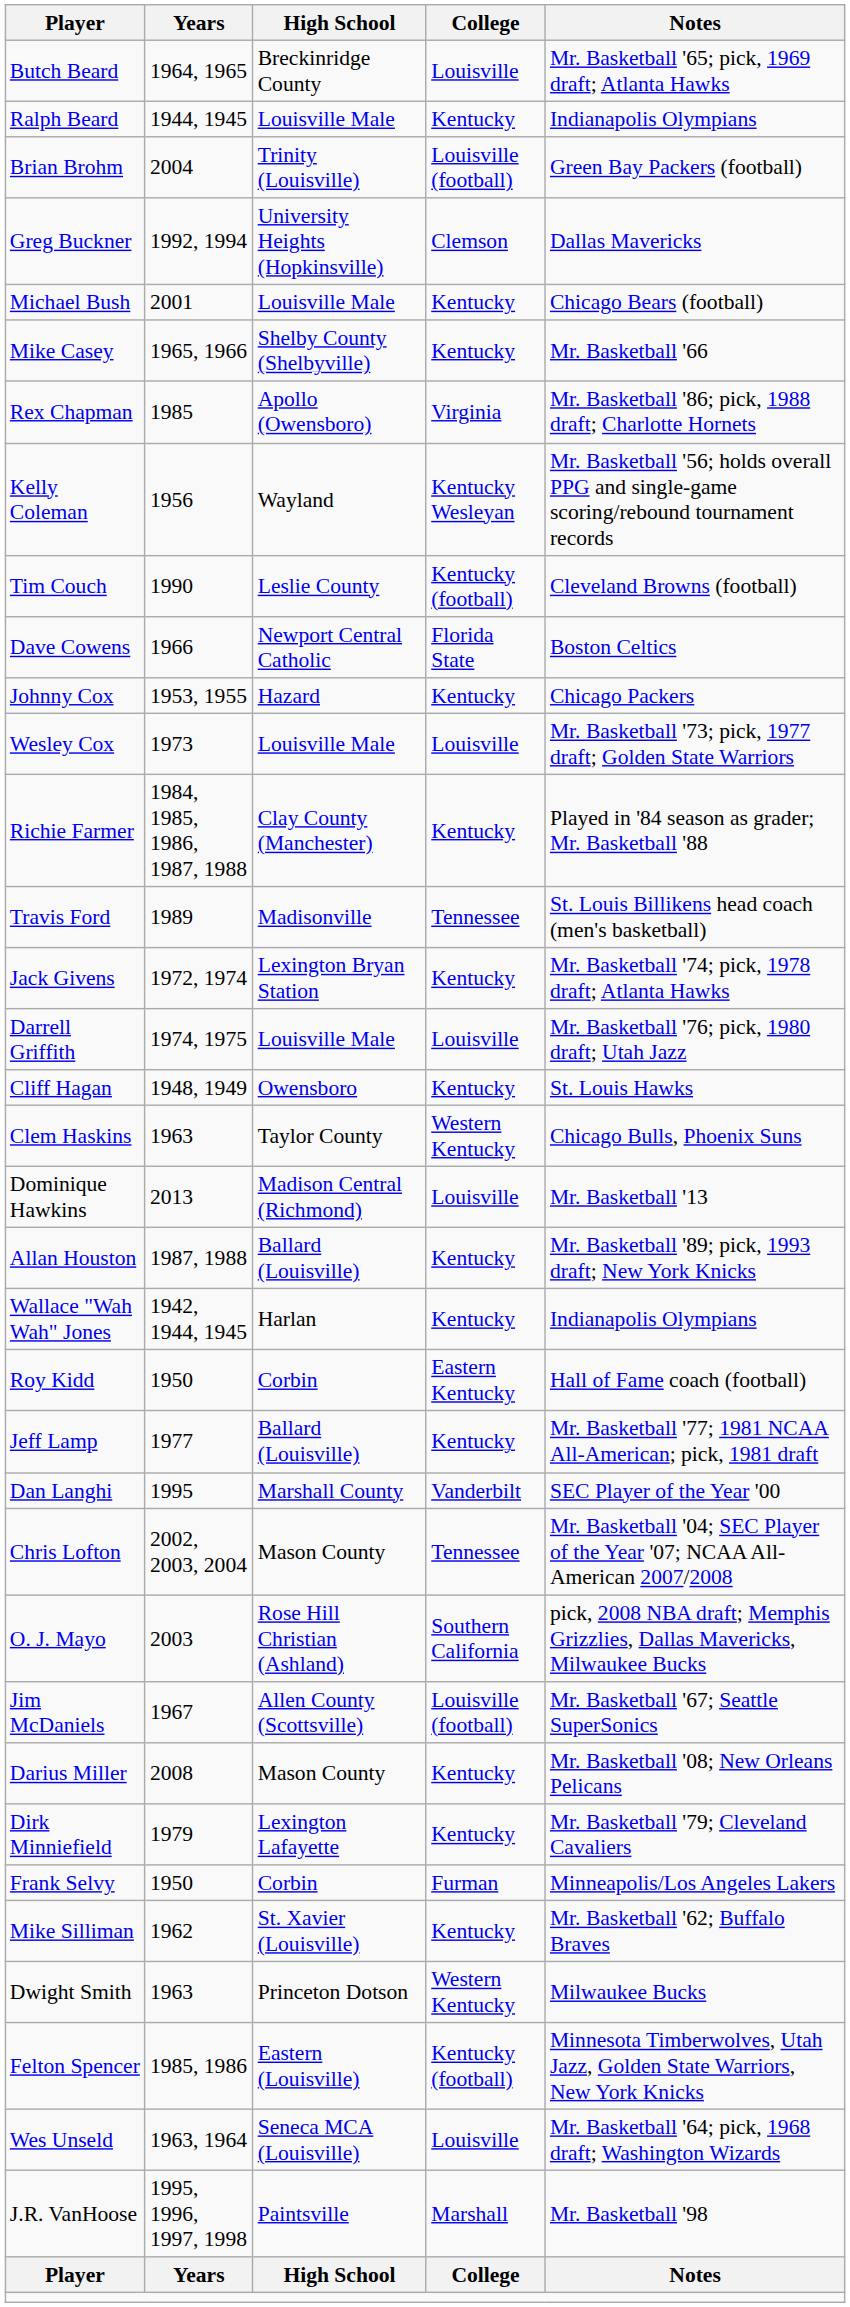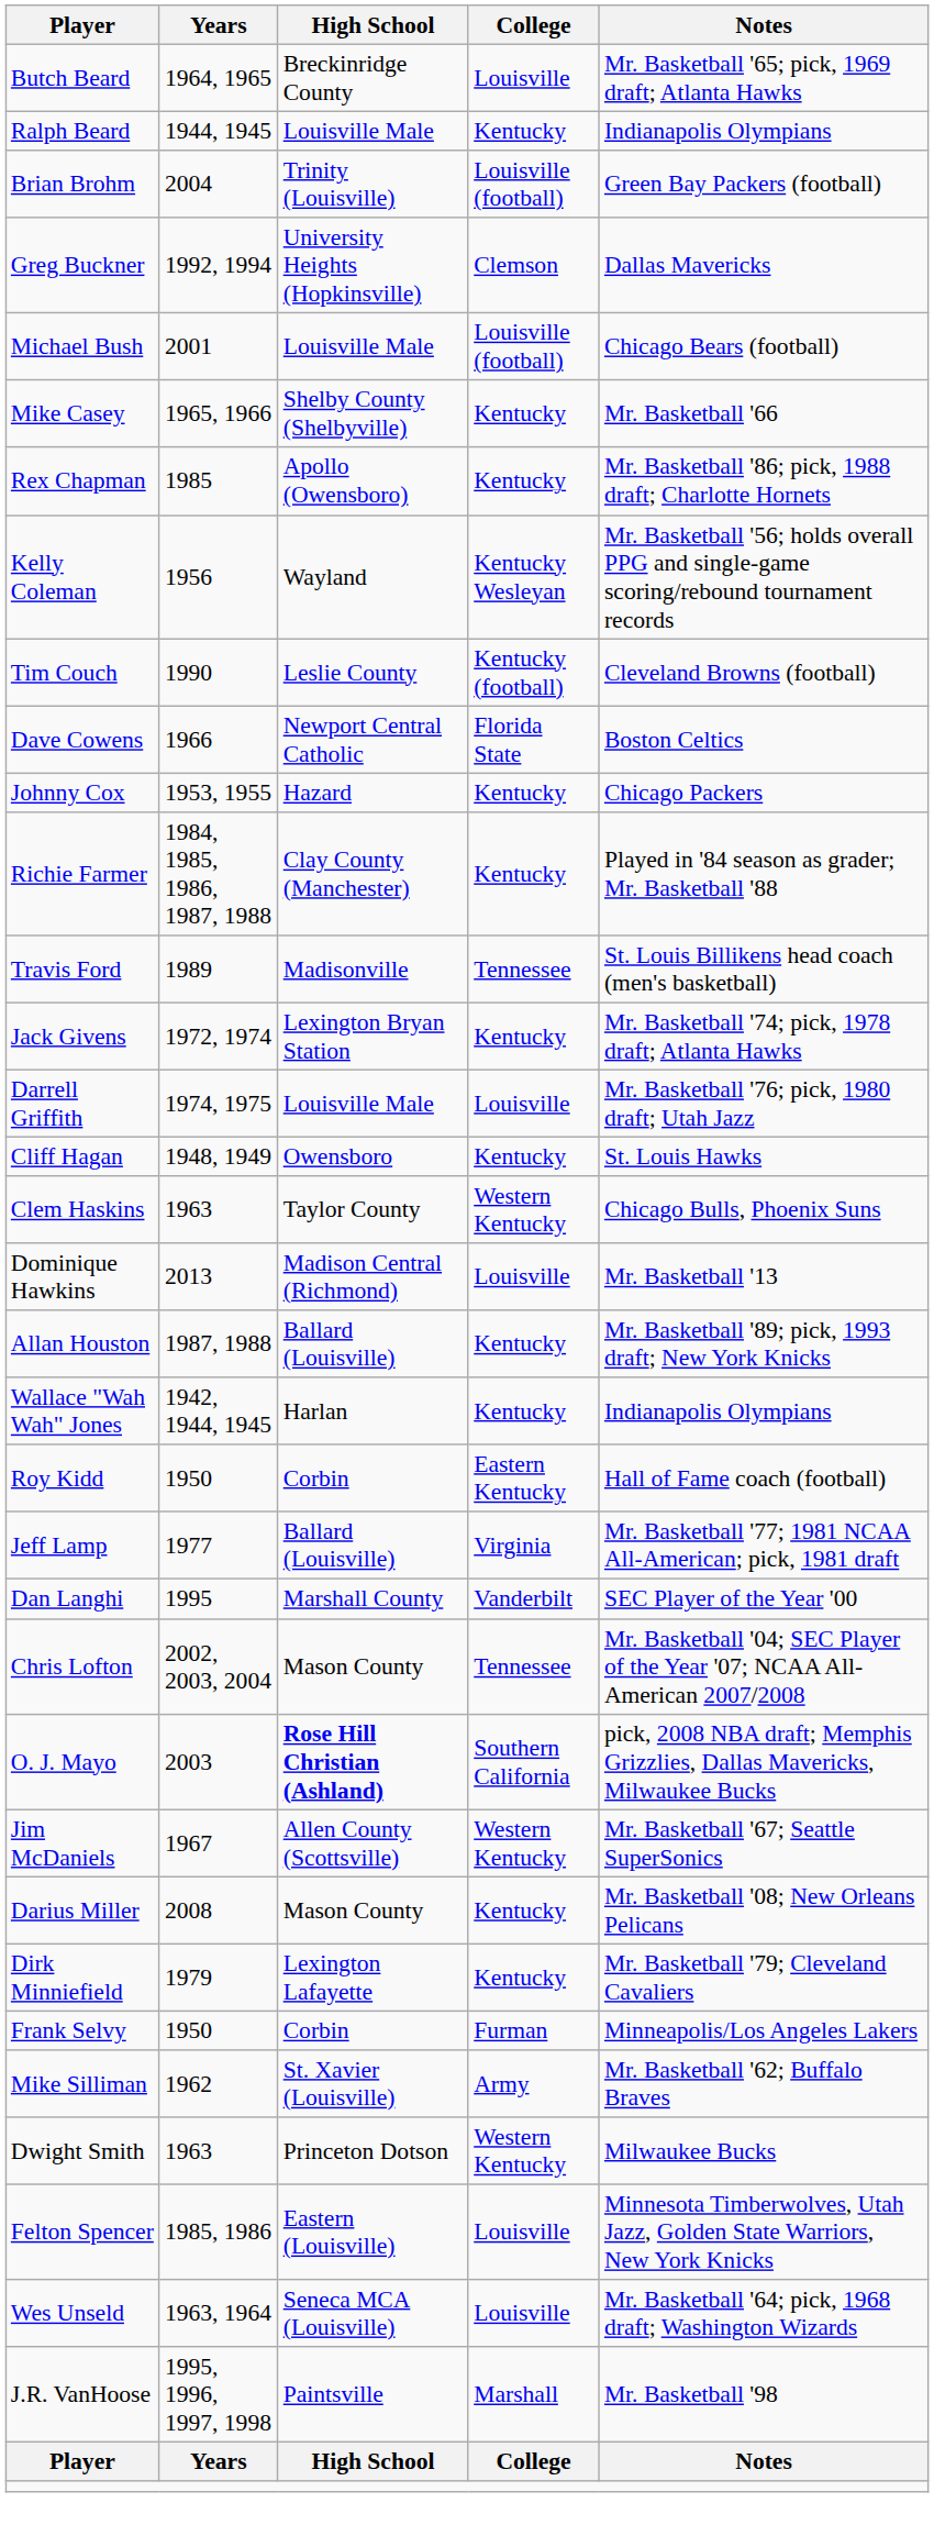 <table class="wikitable sortable mw-collapsible autocollapse" style="margin: auto; width: 95%; font-size: 95%;">
 <tr>
 <th>Player</th>
 <th>Years</th>
 <th>High School</th>
 <th>College</th>
 <th>Notes </th>
 </tr>
 <tr>
 <td data-sort-value="Beard, Butch"><a href='#'>Butch Beard</a></td>
 <td data-sort-value="1965">1964, 1965</td>
 <td>Breckinridge County</td>
 <td><a href='#'>Louisville</a></td>
 <td><a href='#'>Mr. Basketball</a> '65;  pick, <a href='#'>1969 draft</a>; <a href='#'>Atlanta Hawks</a></td>
 </tr>
 <tr>
 <td data-sort-value="Beard, Ralph"><a href='#'>Ralph Beard</a></td>
 <td data-sort-value="1945">1944, 1945</td>
 <td><a href='#'>Louisville Male</a></td>
 <td><a href='#'>Kentucky</a></td>
 <td><a href='#'>Indianapolis Olympians</a></td>
 </tr>
 <tr>
 <td data-sort-value="Brohm, Brian"><a href='#'>Brian Brohm</a></td>
 <td>2004</td>
 <td><a href='#'>Trinity (Louisville)</a></td>
 <td><a href='#'>Louisville (football)</a></td>
 <td><a href='#'>Green Bay Packers</a> (football)</td>
 </tr>
 <tr>
 <td data-sort-value="Buckner, Greg"><a href='#'>Greg Buckner</a></td>
 <td data-sort-value="1994">1992, 1994</td>
 <td><a href='#'>University Heights (Hopkinsville)</a></td>
 <td><a href='#'>Clemson</a></td>
 <td><a href='#'>Dallas Mavericks</a></td>
 </tr>
 <tr>
 <td data-sort-value="Bush, Michael"><a href='#'>Michael Bush</a></td>
 <td>2001</td>
 <td><a href='#'>Louisville Male</a></td>
-<td><a href='#'>Kentucky</a></td>
+<td><a href='#'>Louisville (football)</a></td>
 <td><a href='#'>Chicago Bears</a> (football)</td>
 </tr>
 <tr>
 <td data-sort-value="Casey, Mike"><a href='#'>Mike Casey</a></td>
 <td data-sort-value="1966">1965, 1966</td>
 <td><a href='#'>Shelby County (Shelbyville)</a></td>
 <td><a href='#'>Kentucky</a></td>
 <td><a href='#'>Mr. Basketball</a> '66</td>
 </tr>
 <tr>
 <td data-sort-value="Chapman, Rex"><a href='#'>Rex Chapman</a></td>
 <td>1985</td>
 <td><a href='#'>Apollo (Owensboro)</a></td>
-<td><a href='#'>Virginia</a></td>
+<td><a href='#'>Kentucky</a></td>
 <td><a href='#'>Mr. Basketball</a> '86;  pick, <a href='#'>1988 draft</a>; <a href='#'>Charlotte Hornets</a></td>
 </tr>
 <tr>
 <td data-sort-value="Coleman, Kelly"><a href='#'>Kelly Coleman</a></td>
 <td>1956</td>
 <td>Wayland</td>
 <td><a href='#'>Kentucky Wesleyan</a></td>
 <td><a href='#'>Mr. Basketball</a> '56; holds overall <a href='#'>PPG</a> and single-game scoring/rebound tournament records</td>
 </tr>
 <tr>
 <td data-sort-value="Couch, Tim"><a href='#'>Tim Couch</a></td>
 <td>1990</td>
 <td><a href='#'>Leslie County</a></td>
 <td><a href='#'>Kentucky (football)</a></td>
 <td><a href='#'>Cleveland Browns</a> (football)</td>
 </tr>
 <tr>
 <td data-sort-value="Cowens, Dave"><a href='#'>Dave Cowens</a></td>
 <td>1966</td>
 <td><a href='#'>Newport Central Catholic</a></td>
 <td><a href='#'>Florida State</a></td>
 <td><a href='#'>Boston Celtics</a></td>
 </tr>
 <tr>
 <td data-sort-value="Cox, Johnny"><a href='#'>Johnny Cox</a></td>
 <td data-sort-value="1955">1953, 1955</td>
 <td><a href='#'>Hazard</a></td>
 <td><a href='#'>Kentucky</a></td>
 <td><a href='#'>Chicago Packers</a></td>
-</tr>
-<tr>
-<td data-sort-value="Cox, Wesley"><a href='#'>Wesley Cox</a></td>
-<td>1973</td>
-<td><a href='#'>Louisville Male</a></td>
-<td><a href='#'>Louisville</a></td>
-<td><a href='#'>Mr. Basketball</a> '73;  pick, <a href='#'>1977 draft</a>; <a href='#'>Golden State Warriors</a></td>
 </tr>
 <tr>
 <td data-sort-value="Farmer, Richie"><a href='#'>Richie Farmer</a></td>
 <td data-sort-value="1988">1984, 1985, 1986, 1987, 1988</td>
 <td><a href='#'>Clay County (Manchester)</a></td>
 <td><a href='#'>Kentucky</a></td>
 <td>Played in '84 season as  grader; <a href='#'>Mr. Basketball</a> '88</td>
 </tr>
 <tr>
 <td data-sort-value="Ford, Travis"><a href='#'>Travis Ford</a></td>
 <td>1989</td>
 <td><a href='#'>Madisonville</a></td>
 <td><a href='#'>Tennessee</a></td>
 <td><a href='#'>St. Louis Billikens</a> head coach (men's basketball)</td>
 </tr>
 <tr>
 <td data-sort-value="Givens, Jack"><a href='#'>Jack Givens</a></td>
 <td data-sort-value="1974">1972, 1974</td>
 <td><a href='#'>Lexington Bryan Station</a></td>
 <td><a href='#'>Kentucky</a></td>
 <td><a href='#'>Mr. Basketball</a> '74;  pick, <a href='#'>1978 draft</a>; <a href='#'>Atlanta Hawks</a></td>
 </tr>
 <tr>
 <td data-sort-value="Griffith, Darrell"><a href='#'>Darrell Griffith</a></td>
 <td data-sort-value="1975">1974, 1975</td>
 <td><a href='#'>Louisville Male</a></td>
 <td><a href='#'>Louisville</a></td>
 <td><a href='#'>Mr. Basketball</a> '76;  pick, <a href='#'>1980 draft</a>; <a href='#'>Utah Jazz</a></td>
 </tr>
 <tr>
 <td data-sort-value="Hagan, Cliff"><a href='#'>Cliff Hagan</a></td>
 <td data-sort-value="1949">1948, 1949</td>
 <td><a href='#'>Owensboro</a></td>
 <td><a href='#'>Kentucky</a></td>
 <td><a href='#'>St. Louis Hawks</a></td>
 </tr>
 <tr>
 <td data-sort-value="Haskins, Clem"><a href='#'>Clem Haskins</a></td>
 <td>1963</td>
 <td>Taylor County</td>
 <td><a href='#'>Western Kentucky</a></td>
 <td><a href='#'>Chicago Bulls</a>, <a href='#'>Phoenix Suns</a></td>
 </tr>
 <tr>
 <td data-sort-value="Hawkins, Dominique">Dominique Hawkins</td>
 <td>2013</td>
 <td><a href='#'>Madison Central (Richmond)</a></td>
 <td><a href='#'>Louisville</a></td>
 <td><a href='#'>Mr. Basketball</a> '13</td>
 </tr>
 <tr>
 <td data-sort-value="Houston, Allan"><a href='#'>Allan Houston</a></td>
 <td data-sort-value="1988">1987, 1988</td>
 <td><a href='#'>Ballard (Louisville)</a></td>
 <td><a href='#'>Kentucky</a></td>
 <td><a href='#'>Mr. Basketball</a> '89;  pick, <a href='#'>1993 draft</a>; <a href='#'>New York Knicks</a></td>
 </tr>
 <tr>
 <td data-sort-value="Jones, Wallace"><a href='#'>Wallace "Wah Wah" Jones</a></td>
 <td data-sort-value="1945">1942, 1944, 1945</td>
 <td>Harlan</td>
 <td><a href='#'>Kentucky</a></td>
 <td><a href='#'>Indianapolis Olympians</a></td>
 </tr>
 <tr>
 <td data-sort-value="Kidd, Roy"><a href='#'>Roy Kidd</a></td>
 <td>1950</td>
 <td><a href='#'>Corbin</a></td>
 <td><a href='#'>Eastern Kentucky</a></td>
 <td><a href='#'>Hall of Fame</a> coach (football)</td>
 </tr>
 <tr>
 <td data-sort-value="Lamp, Jeff"><a href='#'>Jeff Lamp</a></td>
 <td>1977</td>
 <td><a href='#'>Ballard (Louisville)</a></td>
-<td><a href='#'>Kentucky</a></td>
+<td><a href='#'>Virginia</a></td>
 <td><a href='#'>Mr. Basketball</a> '77; <a href='#'>1981 NCAA All-American</a>;  pick, <a href='#'>1981 draft</a></td>
 </tr>
 <tr>
 <td data-sort-value="Langhi, Dan"><a href='#'>Dan Langhi</a></td>
 <td>1995</td>
 <td><a href='#'>Marshall County</a></td>
 <td><a href='#'>Vanderbilt</a></td>
 <td><a href='#'>SEC Player of the Year</a> '00</td>
 </tr>
 <tr>
 <td data-sort-value="Lofton, Chris"><a href='#'>Chris Lofton</a></td>
 <td data-sort-value="2004">2002, 2003, 2004</td>
 <td>Mason County</td>
 <td><a href='#'>Tennessee</a></td>
 <td><a href='#'>Mr. Basketball</a> '04; <a href='#'>SEC Player of the Year</a> '07; NCAA All-American <a href='#'>2007</a>/<a href='#'>2008</a></td>
 </tr>
 <tr>
 <td data-sort-value="Mayo, O. J."><a href='#'>O. J. Mayo</a></td>
 <td>2003</td>
-<td><a href='#'>Rose Hill Christian (Ashland)</a></td>
+<td><strong><a href='#'>Rose Hill Christian (Ashland)</a></strong></td>
 <td><a href='#'>Southern California</a></td>
 <td> pick, <a href='#'>2008 NBA draft</a>; <a href='#'>Memphis Grizzlies</a>, <a href='#'>Dallas Mavericks</a>, <a href='#'>Milwaukee Bucks</a></td>
 </tr>
 <tr>
 <td data-sort-value="McDaniels, Jim"><a href='#'>Jim McDaniels</a></td>
 <td>1967</td>
 <td><a href='#'>Allen County (Scottsville)</a></td>
-<td><a href='#'>Louisville (football)</a></td>
+<td><a href='#'>Western Kentucky</a></td>
 <td><a href='#'>Mr. Basketball</a> '67; <a href='#'>Seattle SuperSonics</a></td>
 </tr>
 <tr>
 <td data-sort-value="Miller, Darius"><a href='#'>Darius Miller</a></td>
 <td>2008</td>
 <td>Mason County</td>
 <td><a href='#'>Kentucky</a></td>
 <td><a href='#'>Mr. Basketball</a> '08; <a href='#'>New Orleans Pelicans</a></td>
 </tr>
 <tr>
 <td data-sort-value="Minniefield, Dirk"><a href='#'>Dirk Minniefield</a></td>
 <td>1979</td>
 <td><a href='#'>Lexington Lafayette</a></td>
 <td><a href='#'>Kentucky</a></td>
 <td><a href='#'>Mr. Basketball</a> '79; <a href='#'>Cleveland Cavaliers</a></td>
 </tr>
 <tr>
 <td data-sort-value="Selvy, Frank"><a href='#'>Frank Selvy</a></td>
 <td>1950</td>
 <td><a href='#'>Corbin</a></td>
 <td><a href='#'>Furman</a></td>
 <td><a href='#'>Minneapolis/Los Angeles Lakers</a></td>
 </tr>
 <tr>
 <td data-sort-value="Silliman, Mike"><a href='#'>Mike Silliman</a></td>
 <td>1962</td>
 <td><a href='#'>St. Xavier (Louisville)</a></td>
-<td><a href='#'>Kentucky</a></td>
+<td><a href='#'>Army</a></td>
 <td><a href='#'>Mr. Basketball</a> '62; <a href='#'>Buffalo Braves</a></td>
 </tr>
 <tr>
 <td data-sort-value="Smith, Dwight">Dwight Smith</td>
 <td>1963</td>
 <td>Princeton Dotson</td>
 <td><a href='#'>Western Kentucky</a></td>
 <td><a href='#'>Milwaukee Bucks</a></td>
 </tr>
 <tr>
 <td data-sort-value="Spencer, Felton"><a href='#'>Felton Spencer</a></td>
 <td data-sort-value="1986">1985, 1986</td>
 <td><a href='#'>Eastern (Louisville)</a></td>
-<td><a href='#'>Kentucky (football)</a></td>
+<td><a href='#'>Louisville</a></td>
 <td><a href='#'>Minnesota Timberwolves</a>, <a href='#'>Utah Jazz</a>, <a href='#'>Golden State Warriors</a>, <a href='#'>New York Knicks</a></td>
 </tr>
 <tr>
 <td data-sort-value="Unseld, Wes"><a href='#'>Wes Unseld</a></td>
 <td data-sort-value="1964">1963, 1964</td>
 <td><a href='#'>Seneca MCA (Louisville)</a></td>
 <td><a href='#'>Louisville</a></td>
 <td><a href='#'>Mr. Basketball</a> '64;  pick, <a href='#'>1968 draft</a>; <a href='#'>Washington Wizards</a></td>
 </tr>
 <tr>
 <td data-sort-value="Vanhoose, J.R.">J.R. VanHoose</td>
 <td data-sort-value="1998">1995, 1996, 1997, 1998</td>
 <td><a href='#'>Paintsville</a></td>
 <td><a href='#'>Marshall</a></td>
 <td><a href='#'>Mr. Basketball</a> '98</td>
 </tr>
 <tr class="sortbottom">
 <th>Player</th>
 <th>Years</th>
 <th>High School</th>
 <th>College</th>
 <th>Notes </th>
 </tr>
 <tr class="sortbottom">
 <td colspan="5" style="text-align: left; padding-right: 40px;"></td>
 </tr>
 </table>
